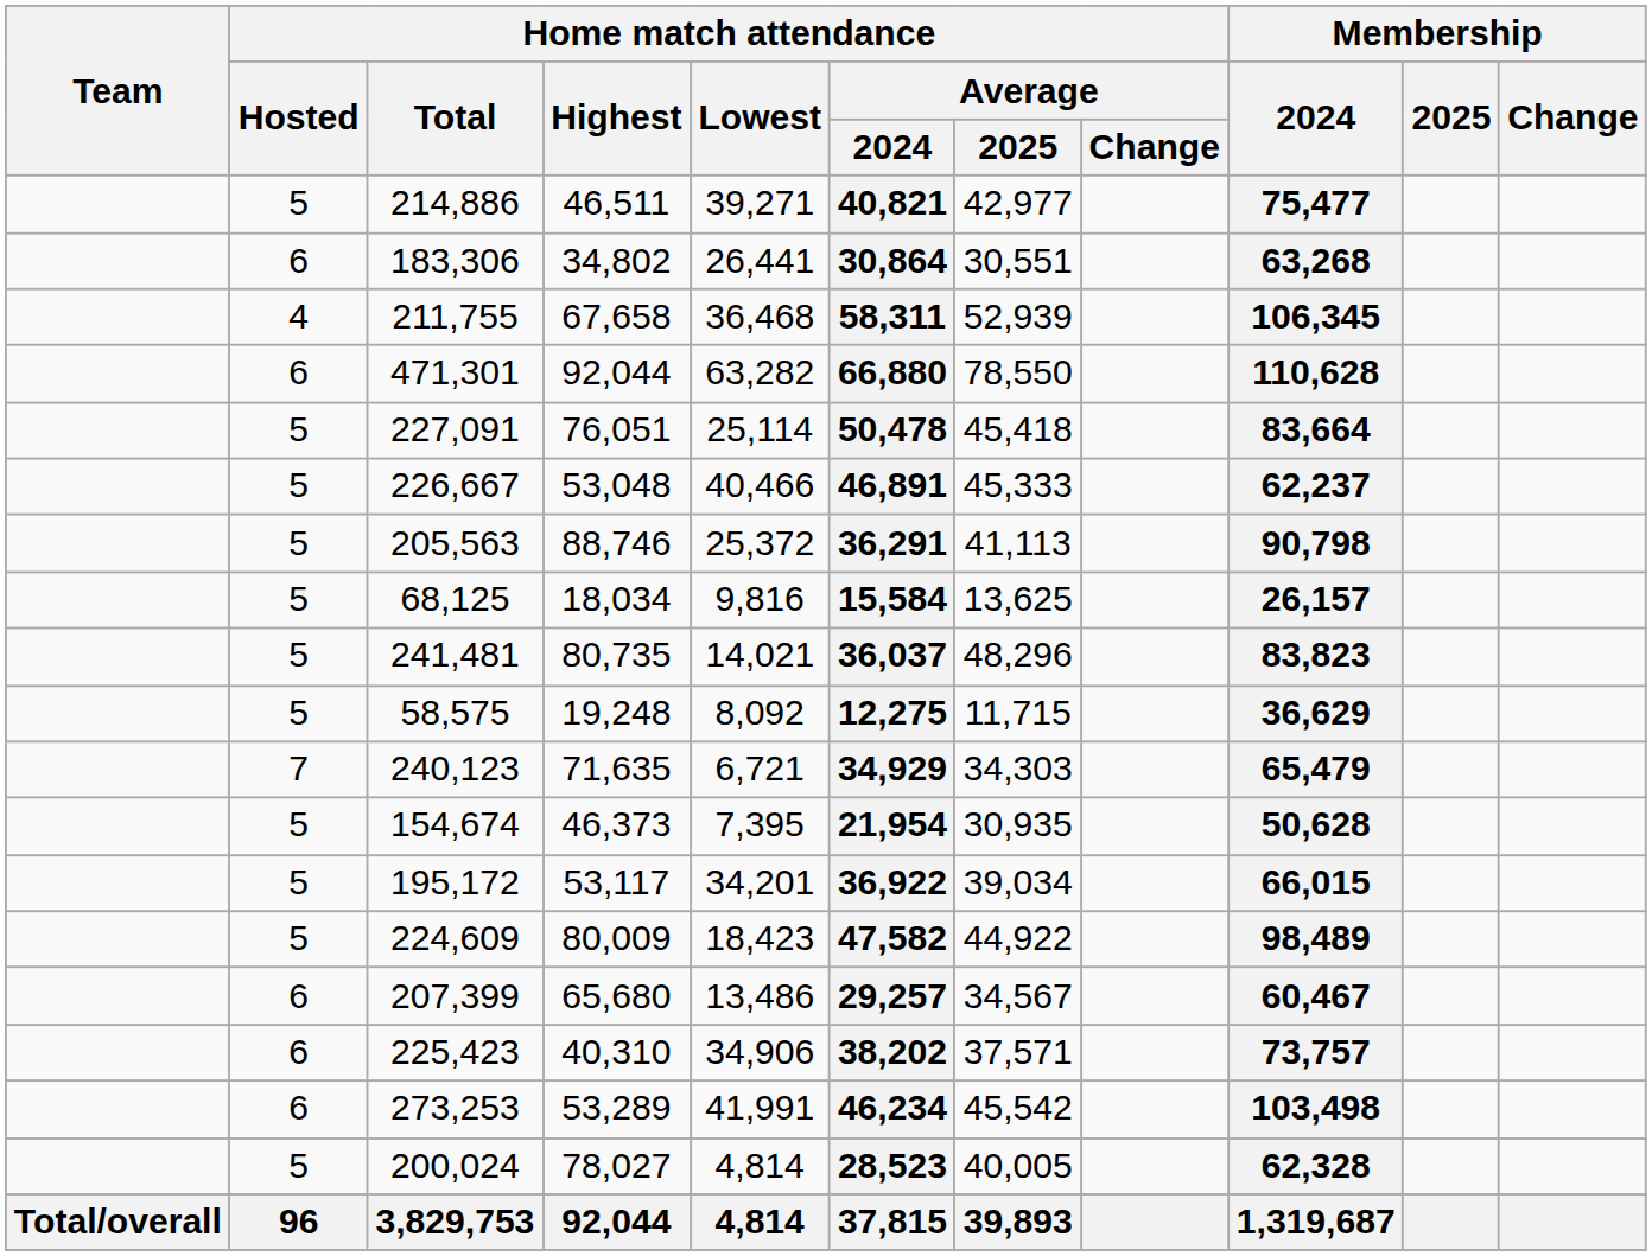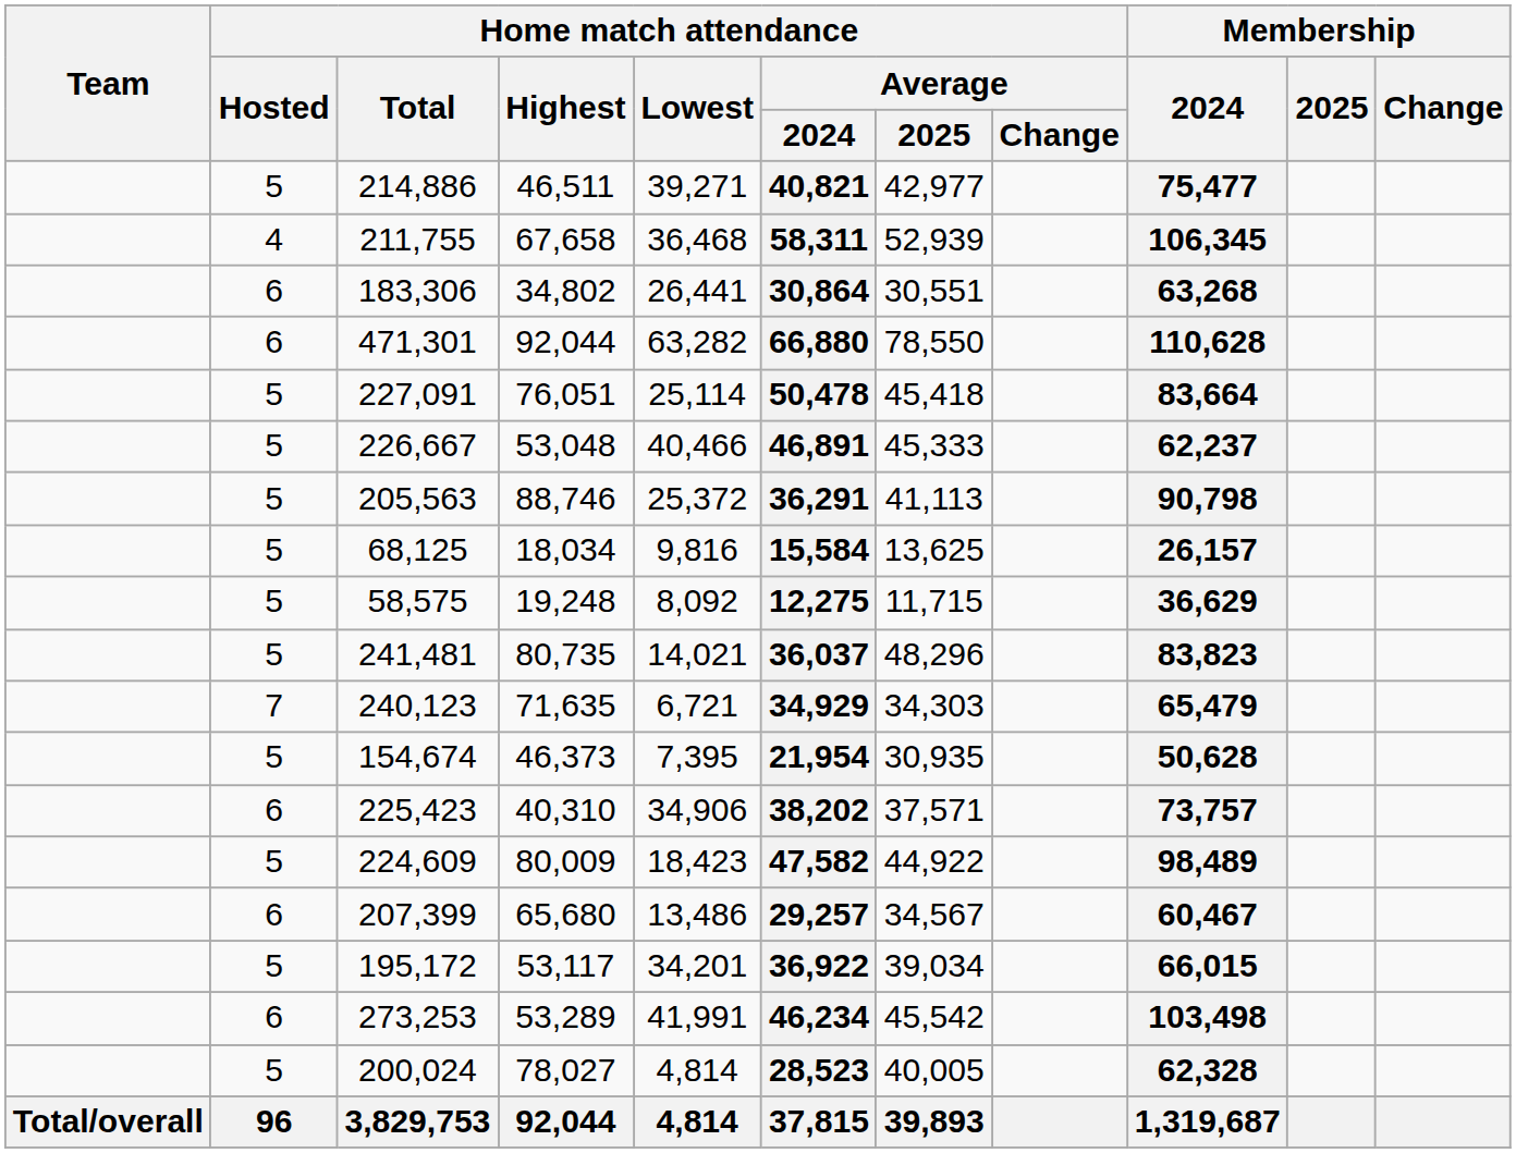 <table class="wikitable plainrowheaders sortable" style=text-align:center>
 <tr>
 <th rowspan=3>Team</th>
 <th colspan=7>Home match attendance</th>
 <th colspan=3>Membership</th>
 </tr>
 <tr>
 <th rowspan=2 class=unsortable>Hosted</th>
 <th rowspan=2>Total</th>
 <th rowspan=2>Highest</th>
 <th rowspan=2>Lowest</th>
 <th colspan=3>Average</th>
 <th rowspan=2>2024</th>
 <th rowspan=2>2025</th>
 <th rowspan=2>Change</th>
 </tr>
 <tr>
 <th>2024</th>
 <th>2025</th>
 <th>Change</th>
 </tr>
 <tr>
 <td align=left></td>
 <td>5</td>
 <td>214,886</td>
 <td>46,511</td>
 <td>39,271</td>
 <th scope=row style=text-align:center>40,821</th>
 <td>42,977</td>
 <td></td>
 <th scope=row style=text-align:center>75,477</th>
 <td></td>
 <td></td>
 </tr>
 <tr>
 <td align=left></td>
+<td>4</td>
+<td>211,755</td>
+<td>67,658</td>
+<td>36,468</td>
+<th scope=row style=text-align:center>58,311</th>
+<td>52,939</td>
+<td></td>
+<th scope=row style=text-align:center>106,345</th>
+<td></td>
+<td></td>
+</tr>
+<tr>
+<td align=left></td>
 <td>6</td>
 <td>183,306</td>
 <td>34,802</td>
 <td>26,441</td>
 <th scope=row style=text-align:center>30,864</th>
 <td>30,551</td>
 <td></td>
 <th scope=row style=text-align:center>63,268</th>
-<td></td>
-<td></td>
-</tr>
-<tr>
-<td align=left></td>
-<td>4</td>
-<td>211,755</td>
-<td>67,658</td>
-<td>36,468</td>
-<th scope=row style=text-align:center>58,311</th>
-<td>52,939</td>
-<td></td>
-<th scope=row style=text-align:center>106,345</th>
 <td></td>
 <td></td>
 </tr>
 <tr>
 <td align=left></td>
 <td>6</td>
 <td>471,301</td>
 <td>92,044</td>
 <td>63,282</td>
 <th scope=row style=text-align:center>66,880</th>
 <td>78,550</td>
 <td></td>
 <th scope=row style=text-align:center>110,628</th>
 <td></td>
 <td></td>
 </tr>
 <tr>
 <td align=left></td>
 <td>5</td>
 <td>227,091</td>
 <td>76,051</td>
 <td>25,114</td>
 <th scope=row style=text-align:center>50,478</th>
 <td>45,418</td>
 <td></td>
 <th scope=row style=text-align:center>83,664</th>
 <td></td>
 <td></td>
 </tr>
 <tr>
 <td align=left></td>
 <td>5</td>
 <td>226,667</td>
 <td>53,048</td>
 <td>40,466</td>
 <th scope=row style=text-align:center>46,891</th>
 <td>45,333</td>
 <td></td>
 <th scope=row style=text-align:center>62,237</th>
 <td></td>
 <td></td>
 </tr>
 <tr>
 <td align=left></td>
 <td>5</td>
 <td>205,563</td>
 <td>88,746</td>
 <td>25,372</td>
 <th scope=row style=text-align:center>36,291</th>
 <td>41,113</td>
 <td></td>
 <th scope=row style=text-align:center>90,798</th>
 <td></td>
 <td></td>
 </tr>
 <tr>
 <td align=left></td>
 <td>5</td>
 <td>68,125</td>
 <td>18,034</td>
 <td>9,816</td>
 <th scope=row style=text-align:center>15,584</th>
 <td>13,625</td>
 <td></td>
 <th scope=row style=text-align:center>26,157</th>
 <td></td>
 <td></td>
 </tr>
 <tr>
 <td align=left></td>
 <td>5</td>
+<td>58,575</td>
+<td>19,248</td>
+<td>8,092</td>
+<th scope=row style=text-align:center>12,275</th>
+<td>11,715</td>
+<td></td>
+<th scope=row style=text-align:center>36,629</th>
+<td></td>
+<td></td>
+</tr>
+<tr>
+<td align=left></td>
+<td>5</td>
 <td>241,481</td>
 <td>80,735</td>
 <td>14,021</td>
 <th scope=row style=text-align:center>36,037</th>
 <td>48,296</td>
 <td></td>
 <th scope=row style=text-align:center>83,823</th>
-<td></td>
-<td></td>
-</tr>
-<tr>
-<td align=left></td>
-<td>5</td>
-<td>58,575</td>
-<td>19,248</td>
-<td>8,092</td>
-<th scope=row style=text-align:center>12,275</th>
-<td>11,715</td>
-<td></td>
-<th scope=row style=text-align:center>36,629</th>
 <td></td>
 <td></td>
 </tr>
 <tr>
 <td align=left></td>
 <td>7</td>
 <td>240,123</td>
 <td>71,635</td>
 <td>6,721</td>
 <th scope=row style=text-align:center>34,929</th>
 <td>34,303</td>
 <td></td>
 <th scope=row style=text-align:center>65,479</th>
 <td></td>
 <td></td>
 </tr>
 <tr>
 <td align=left></td>
 <td>5</td>
 <td>154,674</td>
 <td>46,373</td>
 <td>7,395</td>
 <th scope=row style=text-align:center>21,954</th>
 <td>30,935</td>
 <td></td>
 <th scope=row style=text-align:center>50,628</th>
 <td></td>
 <td></td>
 </tr>
 <tr>
 <td align=left></td>
-<td>5</td>
-<td>195,172</td>
-<td>53,117</td>
-<td>34,201</td>
-<th scope=row style=text-align:center>36,922</th>
-<td>39,034</td>
+<td>6</td>
+<td>225,423</td>
+<td>40,310</td>
+<td>34,906</td>
+<th scope=row style=text-align:center>38,202</th>
+<td>37,571</td>
 <td></td>
-<th scope=row style=text-align:center>66,015</th>
+<th scope=row style=text-align:center>73,757</th>
 <td></td>
 <td></td>
 </tr>
 <tr>
 <td align=left></td>
 <td>5</td>
 <td>224,609</td>
 <td>80,009</td>
 <td>18,423</td>
 <th scope=row style=text-align:center>47,582</th>
 <td>44,922</td>
 <td></td>
 <th scope=row style=text-align:center>98,489</th>
 <td></td>
 <td></td>
 </tr>
 <tr>
 <td align=left></td>
 <td>6</td>
 <td>207,399</td>
 <td>65,680</td>
 <td>13,486</td>
 <th scope=row style=text-align:center>29,257</th>
 <td>34,567</td>
 <td></td>
 <th scope=row style=text-align:center>60,467</th>
 <td></td>
 <td></td>
 </tr>
 <tr>
 <td align=left></td>
-<td>6</td>
-<td>225,423</td>
-<td>40,310</td>
-<td>34,906</td>
-<th scope=row style=text-align:center>38,202</th>
-<td>37,571</td>
+<td>5</td>
+<td>195,172</td>
+<td>53,117</td>
+<td>34,201</td>
+<th scope=row style=text-align:center>36,922</th>
+<td>39,034</td>
 <td></td>
-<th scope=row style=text-align:center>73,757</th>
+<th scope=row style=text-align:center>66,015</th>
 <td></td>
 <td></td>
 </tr>
 <tr>
 <td align=left></td>
 <td>6</td>
 <td>273,253</td>
 <td>53,289</td>
 <td>41,991</td>
 <th scope=row style=text-align:center>46,234</th>
 <td>45,542</td>
 <td></td>
 <th scope=row style=text-align:center>103,498</th>
 <td></td>
 <td></td>
 </tr>
 <tr>
 <td align=left></td>
 <td>5</td>
 <td>200,024</td>
 <td>78,027</td>
 <td>4,814</td>
 <th scope=row style=text-align:center>28,523</th>
 <td>40,005</td>
 <td></td>
 <th scope=row style=text-align:center>62,328</th>
 <td></td>
 <td></td>
 </tr>
 <tr class=sortbottom>
 <th>Total/overall</th>
 <th>96</th>
 <th>3,829,753</th>
 <th>92,044</th>
 <th>4,814</th>
 <th>37,815</th>
 <th>39,893</th>
 <th></th>
 <th>1,319,687</th>
 <th></th>
 <th></th>
 </tr>
 </table>
